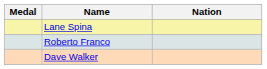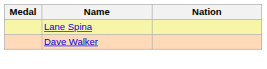 <table class=wikitable style="border:1px solid #AAAAAA;font-size:90%">
 <tr bgcolor="#E4E4E4">
 <th width=50>Medal</th>
 <th width=160>Name</th>
 <th width=160>Nation</th>
 </tr>
 <tr bgcolor="#F7F6A8">
 <td align="center"></td>
 <td><a href='#'>Lane Spina</a></td>
 <td></td>
 </tr>
-<tr bgcolor="#DCE5E5">
-<td align="center"></td>
-<td><a href='#'>Roberto Franco</a></td>
-<td></td>
-</tr>
 <tr bgcolor="#FFDAB9">
 <td align="center"></td>
 <td><a href='#'>Dave Walker</a></td>
 <td></td>
 </tr>
 </table>
